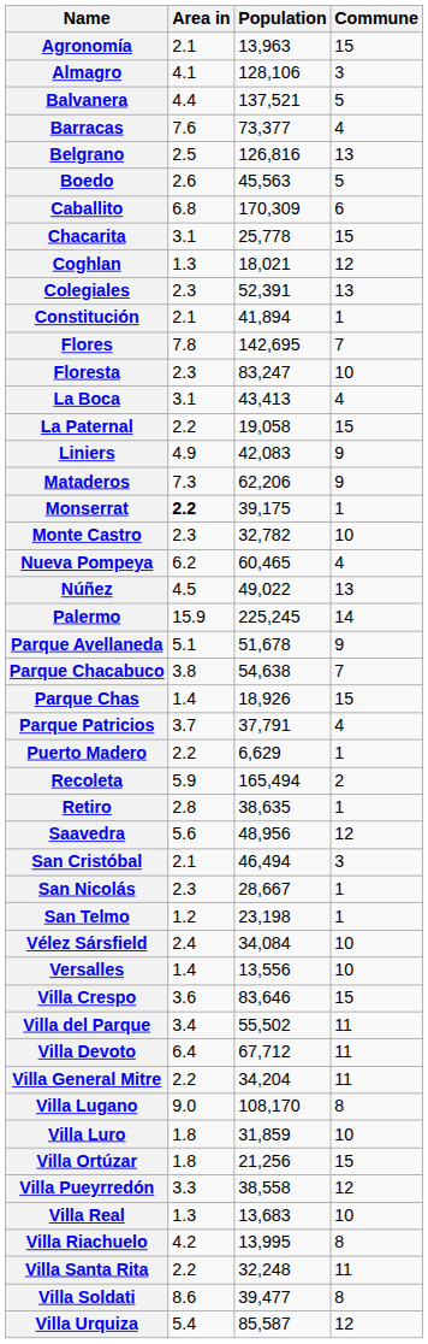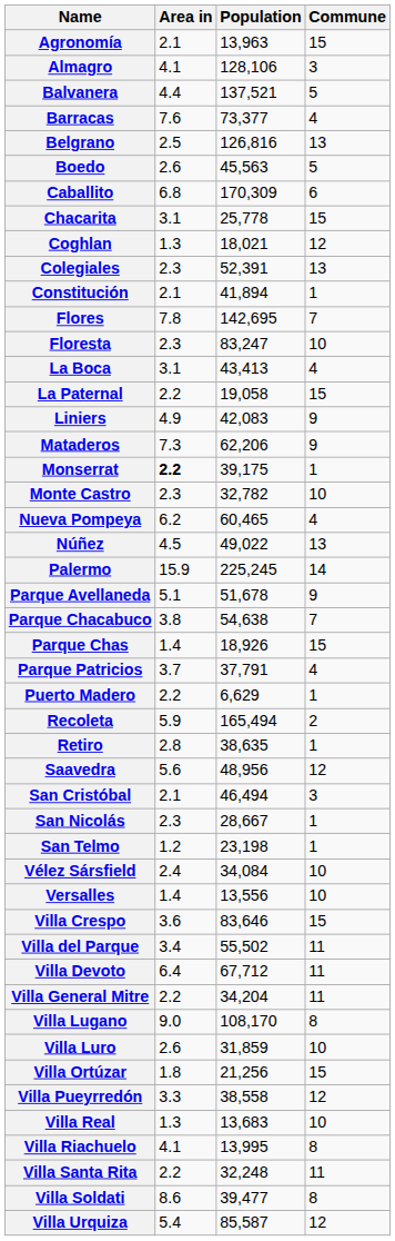 <table class="wikitable plainrowheaders sortable sticky-table-head sticky-table-col1">
 <tr>
 <th scope="col">Name</th>
 <th scope="col">Area in </th>
 <th scope="col">Population</th>
 <th scope="col">Commune</th>
 </tr>
 <tr>
 <th scope="row"><a href='#'>Agronomía</a></th>
 <td>2.1</td>
 <td>13,963</td>
 <td>15</td>
 </tr>
 <tr>
 <th scope="row"><a href='#'>Almagro</a></th>
 <td>4.1</td>
 <td>128,106</td>
 <td>3</td>
 </tr>
 <tr>
 <th scope="row"><a href='#'>Balvanera</a></th>
 <td>4.4</td>
 <td>137,521</td>
 <td>5</td>
 </tr>
 <tr>
 <th scope="row"><a href='#'>Barracas</a></th>
 <td>7.6</td>
 <td>73,377</td>
 <td>4</td>
 </tr>
 <tr>
 <th scope="row"><a href='#'>Belgrano</a></th>
 <td>2.5</td>
 <td>126,816</td>
 <td>13</td>
 </tr>
 <tr>
 <th scope="row"><a href='#'>Boedo</a></th>
 <td>2.6</td>
 <td>45,563</td>
 <td>5</td>
 </tr>
 <tr>
 <th scope="row"><a href='#'>Caballito</a></th>
 <td>6.8</td>
 <td>170,309</td>
 <td>6</td>
 </tr>
 <tr>
 <th scope="row"><a href='#'>Chacarita</a></th>
 <td>3.1</td>
 <td>25,778</td>
 <td>15</td>
 </tr>
 <tr>
 <th scope="row"><a href='#'>Coghlan</a></th>
 <td>1.3</td>
 <td>18,021</td>
 <td>12</td>
 </tr>
 <tr>
 <th scope="row"><a href='#'>Colegiales</a></th>
 <td>2.3</td>
 <td>52,391</td>
 <td>13</td>
 </tr>
 <tr>
 <th scope="row"><a href='#'>Constitución</a></th>
 <td>2.1</td>
 <td>41,894</td>
 <td>1</td>
 </tr>
 <tr>
 <th scope="row"><a href='#'>Flores</a></th>
 <td>7.8</td>
 <td>142,695</td>
 <td>7</td>
 </tr>
 <tr>
 <th scope="row"><a href='#'>Floresta</a></th>
 <td>2.3</td>
 <td>83,247</td>
 <td>10</td>
 </tr>
 <tr>
 <th scope="row"><a href='#'>La Boca</a></th>
 <td>3.1</td>
 <td>43,413</td>
 <td>4</td>
 </tr>
 <tr>
 <th scope="row"><a href='#'>La Paternal</a></th>
 <td>2.2</td>
 <td>19,058</td>
 <td>15</td>
 </tr>
 <tr>
 <th scope="row"><a href='#'>Liniers</a></th>
 <td>4.9</td>
 <td>42,083</td>
 <td>9</td>
 </tr>
 <tr>
 <th scope="row"><a href='#'>Mataderos</a></th>
 <td>7.3</td>
 <td>62,206</td>
 <td>9</td>
 </tr>
 <tr>
 <th scope="row"><a href='#'>Monserrat</a></th>
 <td><strong>2.2</strong></td>
 <td>39,175</td>
 <td>1</td>
 </tr>
 <tr>
 <th scope="row"><a href='#'>Monte Castro</a></th>
 <td>2.3</td>
 <td>32,782</td>
 <td>10</td>
 </tr>
 <tr>
 <th scope="row"><a href='#'>Nueva Pompeya</a></th>
 <td>6.2</td>
 <td>60,465</td>
 <td>4</td>
 </tr>
 <tr>
 <th scope="row"><a href='#'>Núñez</a></th>
 <td>4.5</td>
 <td>49,022</td>
 <td>13</td>
 </tr>
 <tr>
 <th scope="row"><a href='#'>Palermo</a></th>
 <td>15.9</td>
 <td>225,245</td>
 <td>14</td>
 </tr>
 <tr>
 <th scope="row"><a href='#'>Parque Avellaneda</a></th>
 <td>5.1</td>
 <td>51,678</td>
 <td>9</td>
 </tr>
 <tr>
 <th scope="row"><a href='#'>Parque Chacabuco</a></th>
 <td>3.8</td>
 <td>54,638</td>
 <td>7</td>
 </tr>
 <tr>
 <th scope="row"><a href='#'>Parque Chas</a></th>
 <td>1.4</td>
 <td>18,926</td>
 <td>15</td>
 </tr>
 <tr>
 <th scope="row"><a href='#'>Parque Patricios</a></th>
 <td>3.7</td>
 <td>37,791</td>
 <td>4</td>
 </tr>
 <tr>
 <th scope="row"><a href='#'>Puerto Madero</a></th>
 <td>2.2</td>
 <td>6,629</td>
 <td>1</td>
 </tr>
 <tr>
 <th scope="row"><a href='#'>Recoleta</a></th>
 <td>5.9</td>
 <td>165,494</td>
 <td>2</td>
 </tr>
 <tr>
 <th scope="row"><a href='#'>Retiro</a></th>
 <td>2.8</td>
 <td>38,635</td>
 <td>1</td>
 </tr>
 <tr>
 <th scope="row"><a href='#'>Saavedra</a></th>
 <td>5.6</td>
 <td>48,956</td>
 <td>12</td>
 </tr>
 <tr>
 <th scope="row"><a href='#'>San Cristóbal</a></th>
 <td>2.1</td>
 <td>46,494</td>
 <td>3</td>
 </tr>
 <tr>
 <th scope="row"><a href='#'>San Nicolás</a></th>
 <td>2.3</td>
 <td>28,667</td>
 <td>1</td>
 </tr>
 <tr>
 <th scope="row"><a href='#'>San Telmo</a></th>
 <td>1.2</td>
 <td>23,198</td>
 <td>1</td>
 </tr>
 <tr>
 <th scope="row"><a href='#'>Vélez Sársfield</a></th>
 <td>2.4</td>
 <td>34,084</td>
 <td>10</td>
 </tr>
 <tr>
 <th scope="row"><a href='#'>Versalles</a></th>
 <td>1.4</td>
 <td>13,556</td>
 <td>10</td>
 </tr>
 <tr>
 <th scope="row"><a href='#'>Villa Crespo</a></th>
 <td>3.6</td>
 <td>83,646</td>
 <td>15</td>
 </tr>
 <tr>
 <th scope="row"><a href='#'>Villa del Parque</a></th>
 <td>3.4</td>
 <td>55,502</td>
 <td>11</td>
 </tr>
 <tr>
 <th scope="row"><a href='#'>Villa Devoto</a></th>
 <td>6.4</td>
 <td>67,712</td>
 <td>11</td>
 </tr>
 <tr>
 <th scope="row"><a href='#'>Villa General Mitre</a></th>
 <td>2.2</td>
 <td>34,204</td>
 <td>11</td>
 </tr>
 <tr>
 <th scope="row"><a href='#'>Villa Lugano</a></th>
 <td>9.0</td>
 <td>108,170</td>
 <td>8</td>
 </tr>
 <tr>
 <th scope="row"><a href='#'>Villa Luro</a></th>
-<td>1.8</td>
+<td>2.6</td>
 <td>31,859</td>
 <td>10</td>
 </tr>
 <tr>
 <th scope="row"><a href='#'>Villa Ortúzar</a></th>
 <td>1.8</td>
 <td>21,256</td>
 <td>15</td>
 </tr>
 <tr>
 <th scope="row"><a href='#'>Villa Pueyrredón</a></th>
 <td>3.3</td>
 <td>38,558</td>
 <td>12</td>
 </tr>
 <tr>
 <th scope="row"><a href='#'>Villa Real</a></th>
 <td>1.3</td>
 <td>13,683</td>
 <td>10</td>
 </tr>
 <tr>
 <th scope="row"><a href='#'>Villa Riachuelo</a></th>
-<td>4.2</td>
+<td>4.1</td>
 <td>13,995</td>
 <td>8</td>
 </tr>
 <tr>
 <th scope="row"><a href='#'>Villa Santa Rita</a></th>
 <td>2.2</td>
 <td>32,248</td>
 <td>11</td>
 </tr>
 <tr>
 <th scope="row"><a href='#'>Villa Soldati</a></th>
 <td>8.6</td>
 <td>39,477</td>
 <td>8</td>
 </tr>
 <tr>
 <th scope="row"><a href='#'>Villa Urquiza</a></th>
 <td>5.4</td>
 <td>85,587</td>
 <td>12</td>
 </tr>
 </table>
